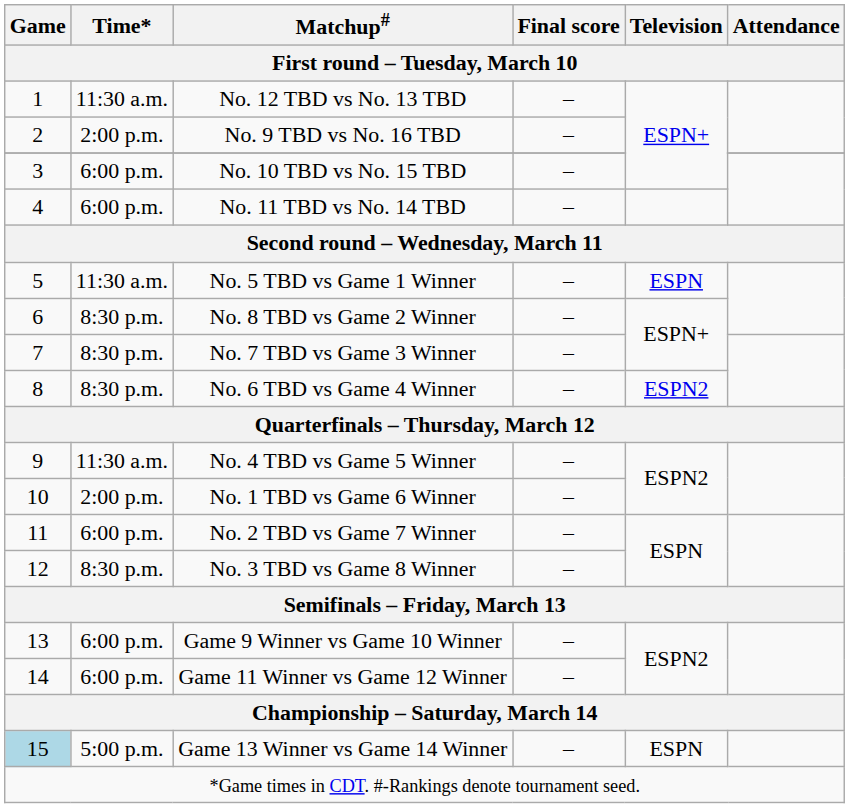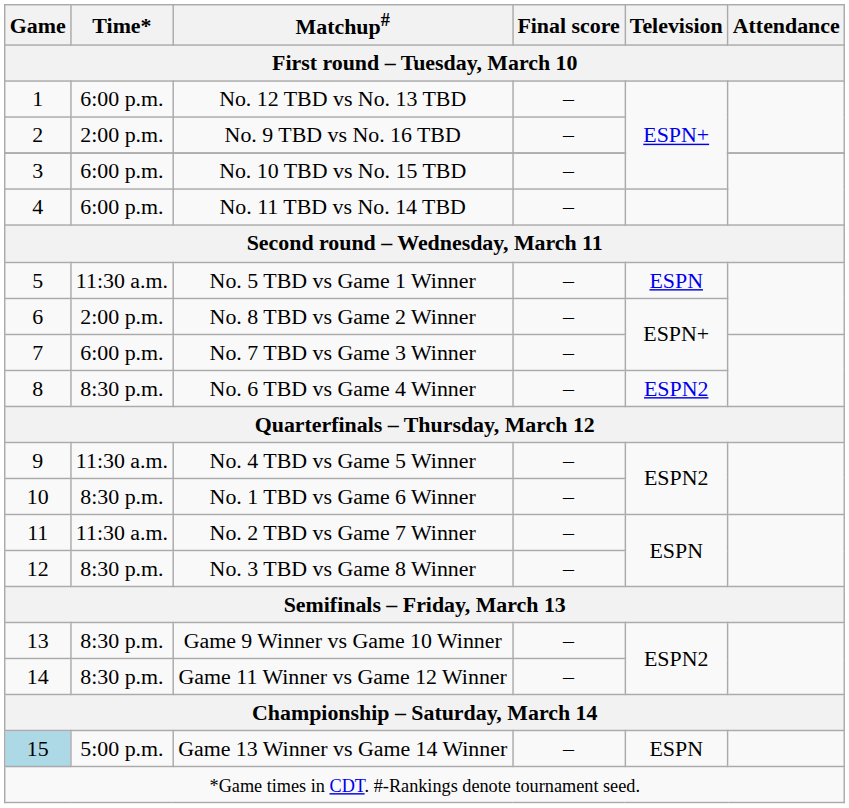 <table class="wikitable" style="font-size: 95%;text-align:center">
 <tr>
 <th>Game</th>
 <th>Time*</th>
 <th>Matchup<sup>#</sup></th>
 <th>Final score</th>
 <th>Television</th>
 <th>Attendance</th>
 </tr>
 <tr>
 <th colspan="6">First round – Tuesday, March 10</th>
 </tr>
 <tr>
 <td>1</td>
-<td>11:30 a.m.</td>
+<td>6:00 p.m.</td>
 <td>No. 12 TBD vs No. 13 TBD</td>
 <td>–</td>
 <td rowspan="4"><a href='#'>ESPN+</a></td>
 <td rowspan="2"></td>
 </tr>
 <tr>
 <td>2</td>
 <td>2:00 p.m.</td>
 <td>No. 9  TBD vs No. 16 TBD</td>
 <td>–</td>
 </tr>
 <tr>
 </tr>
 <tr>
 <td>3</td>
 <td>6:00 p.m.</td>
 <td>No. 10  TBD vs No. 15  TBD</td>
 <td>–</td>
 <td rowspan="2"></td>
 </tr>
 <tr>
 <td>4</td>
 <td>6:00 p.m.</td>
 <td>No. 11  TBD vs No. 14  TBD</td>
 <td>–</td>
 </tr>
 <tr>
 <th colspan="6">Second round – Wednesday, March 11</th>
 </tr>
 <tr>
 <td>5</td>
 <td>11:30 a.m.</td>
 <td>No. 5  TBD vs Game 1 Winner</td>
 <td>–</td>
 <td><a href='#'>ESPN</a></td>
 <td rowspan="2"></td>
 </tr>
 <tr>
 <td>6</td>
-<td>8:30 p.m.</td>
+<td>2:00 p.m.</td>
 <td>No. 8 TBD vs Game 2 Winner</td>
 <td>–</td>
 <td rowspan="2">ESPN+</td>
 </tr>
 <tr>
 <td>7</td>
-<td>8:30 p.m.</td>
+<td>6:00 p.m.</td>
 <td>No. 7 TBD vs Game 3 Winner</td>
 <td>–</td>
 <td rowspan="2"></td>
 </tr>
 <tr>
 <td>8</td>
 <td>8:30 p.m.</td>
 <td>No. 6 TBD vs Game 4 Winner</td>
 <td>–</td>
 <td><a href='#'>ESPN2</a></td>
 </tr>
 <tr>
 <th colspan="6">Quarterfinals – Thursday, March 12</th>
 </tr>
 <tr>
 <td>9</td>
 <td>11:30 a.m.</td>
 <td>No. 4 TBD vs Game 5 Winner</td>
 <td>–</td>
 <td rowspan="2">ESPN2</td>
 <td rowspan="2"></td>
 </tr>
 <tr>
 <td>10</td>
-<td>2:00 p.m.</td>
+<td>8:30 p.m.</td>
 <td>No. 1 TBD vs Game 6 Winner</td>
 <td>–</td>
 </tr>
 <tr>
 <td>11</td>
-<td>6:00 p.m.</td>
+<td>11:30 a.m.</td>
 <td>No. 2 TBD vs Game 7 Winner</td>
 <td>–</td>
 <td rowspan="2">ESPN</td>
 <td rowspan="2"></td>
 </tr>
 <tr>
 <td>12</td>
 <td>8:30 p.m.</td>
 <td>No. 3 TBD vs Game 8 Winner</td>
 <td>–</td>
 </tr>
 <tr>
 <th colspan="6">Semifinals – Friday, March 13</th>
 </tr>
 <tr>
 <td>13</td>
-<td>6:00 p.m.</td>
+<td>8:30 p.m.</td>
 <td>Game 9 Winner vs Game 10 Winner</td>
 <td>–</td>
 <td rowspan="2">ESPN2</td>
 <td rowspan="2"></td>
 </tr>
 <tr>
 <td>14</td>
-<td>6:00 p.m.</td>
+<td>8:30 p.m.</td>
 <td>Game 11 Winner vs Game 12 Winner</td>
 <td>–</td>
 </tr>
 <tr>
 <th colspan="6">Championship – Saturday, March 14</th>
 </tr>
 <tr>
 <td style="background: lightblue;">15</td>
 <td>5:00 p.m.</td>
 <td>Game 13 Winner vs Game 14 Winner</td>
 <td>–</td>
 <td>ESPN</td>
 <td></td>
 </tr>
 <tr>
 <td colspan="6"><small>*Game times in <a href='#'>CDT</a>. #-Rankings denote tournament seed.</small></td>
 </tr>
 </table>
